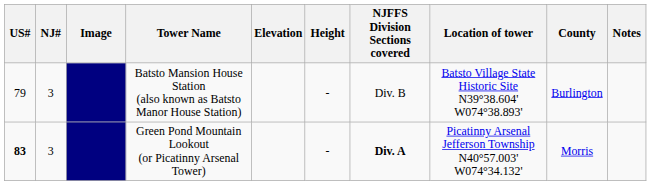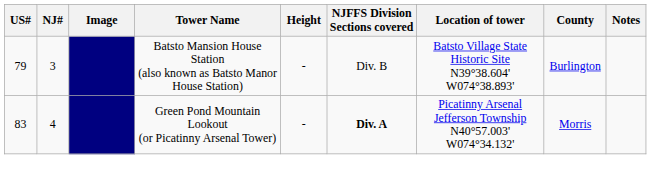 <table class="wikitable" style="text-align:center">
 <tr>
 <th scope=col width=40>US#</th>
 <th scope=col width=40>NJ#</th>
 <th scope=col width=100>Image</th>
 <th scope=col width=250>Tower Name</th>
-<th scope=col width=60>Elevation</th>
 <th scope=col width=60>Height</th>
 <th scope=col width=140>NJFFS Division<br>Sections covered</th>
 <th scope=col width=200>Location of tower</th>
 <th scope=col width=80>County</th>
 <th scope=col width=50>Notes</th>
 </tr>
 <tr>
 <td>79</td>
 <td>3</td>
 <td bgcolor="Navy"></td>
 <td>Batsto Mansion House Station<br>(also known as Batsto Manor House Station)</td>
-<td></td>
 <td>-</td>
 <td>Div. B</td>
 <td><a href='#'>Batsto Village State Historic Site</a><br>N39°38.604' W074°38.893'</td>
 <td><a href='#'>Burlington</a></td>
 <td></td>
 </tr>
 <tr>
-<td><strong>83</strong></td>
-<td>3</td>
+<td>83</td>
+<td>4</td>
 <td bgcolor="Navy"></td>
 <td>Green Pond Mountain Lookout<br>(or Picatinny Arsenal Tower)</td>
-<td></td>
 <td>-</td>
 <td><strong>Div. A</strong></td>
 <td><a href='#'>Picatinny Arsenal</a><br><a href='#'>Jefferson Township</a><br>N40°57.003' W074°34.132'</td>
 <td><a href='#'>Morris</a></td>
 <td></td>
 </tr>
 </table>
